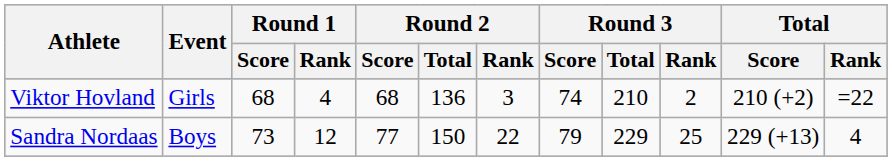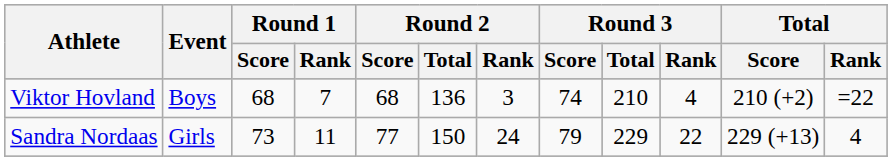 <table class="wikitable" style="font-size:90%">
 <tr>
 <th rowspan="2">Athlete</th>
 <th rowspan="2">Event</th>
 <th colspan="2">Round 1</th>
 <th colspan="3">Round 2</th>
 <th colspan="3">Round 3</th>
 <th colspan="2">Total</th>
 </tr>
 <tr style="font-size:95%">
 <th>Score</th>
 <th>Rank</th>
 <th>Score</th>
 <th>Total</th>
 <th>Rank</th>
 <th>Score</th>
 <th>Total</th>
 <th>Rank</th>
 <th>Score</th>
 <th>Rank</th>
 </tr>
 <tr align=center>
 <td align=left><a href='#'>Viktor Hovland</a></td>
-<td align=left><a href='#'>Girls</a></td>
+<td align=left><a href='#'>Boys</a></td>
 <td>68</td>
-<td>4</td>
+<td>7</td>
 <td>68</td>
 <td>136</td>
 <td>3</td>
 <td>74</td>
 <td>210</td>
-<td>2</td>
+<td>4</td>
 <td>210 (+2)</td>
 <td>=22</td>
 </tr>
 <tr align=center>
 <td align=left><a href='#'>Sandra Nordaas</a></td>
-<td align=left><a href='#'>Boys</a></td>
+<td align=left><a href='#'>Girls</a></td>
 <td>73</td>
-<td>12</td>
+<td>11</td>
 <td>77</td>
 <td>150</td>
-<td>22</td>
+<td>24</td>
 <td>79</td>
 <td>229</td>
-<td>25</td>
+<td>22</td>
 <td>229 (+13)</td>
 <td>4</td>
 </tr>
 </table>
